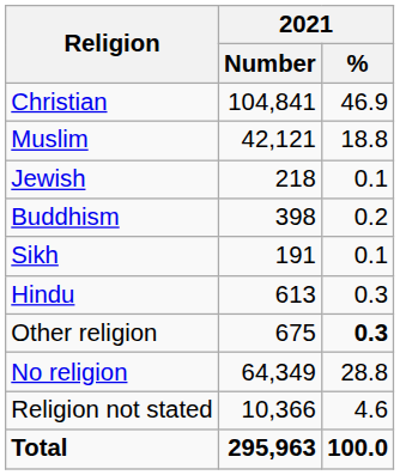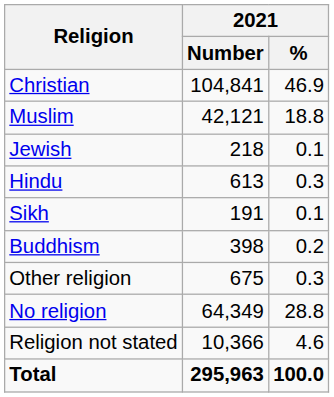 <table class="wikitable sortable" style="text-align:right">
 <tr>
 <th rowspan="2">Religion</th>
 <th colspan="2">2021</th>
 </tr>
 <tr>
 <th>Number</th>
 <th>%</th>
 </tr>
 <tr>
 <td style="text-align:left"><a href='#'>Christian</a></td>
 <td>104,841</td>
 <td>46.9</td>
 </tr>
 <tr>
 <td style="text-align:left"><a href='#'>Muslim</a></td>
 <td>42,121</td>
 <td>18.8</td>
 </tr>
 <tr>
 <td style="text-align:left"><a href='#'>Jewish</a></td>
 <td>218</td>
 <td>0.1</td>
 </tr>
 <tr>
-<td style="text-align:left"><a href='#'>Buddhism</a></td>
-<td>398</td>
-<td>0.2</td>
+<td style="text-align:left"><a href='#'>Hindu</a></td>
+<td>613</td>
+<td>0.3</td>
 </tr>
 <tr>
 <td style="text-align:left"><a href='#'>Sikh</a></td>
 <td>191</td>
 <td>0.1</td>
 </tr>
 <tr>
-<td style="text-align:left"><a href='#'>Hindu</a></td>
-<td>613</td>
-<td>0.3</td>
+<td style="text-align:left"><a href='#'>Buddhism</a></td>
+<td>398</td>
+<td>0.2</td>
 </tr>
 <tr>
 <td style="text-align:left">Other religion</td>
 <td>675</td>
-<td><strong>0.3</strong></td>
+<td>0.3</td>
 </tr>
 <tr>
 <td style="text-align:left"><a href='#'>No religion</a></td>
 <td>64,349</td>
 <td>28.8</td>
 </tr>
 <tr>
 <td style="text-align:left">Religion not stated</td>
 <td>10,366</td>
 <td>4.6</td>
 </tr>
 <tr style="font-weight:bold;">
 <td style="text-align:left">Total</td>
 <td>295,963</td>
 <td>100.0</td>
 </tr>
 </table>
